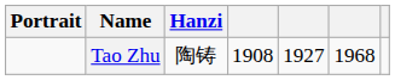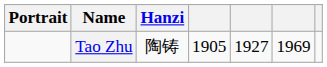 <table class="wikitable unsortable" style=text-align:center>
 <tr>
 <th scope="col">Portrait</th>
 <th scope="col">Name</th>
 <th scope="col"><a href='#'>Hanzi</a></th>
 <th scope="col"></th>
 <th scope="col"></th>
 <th scope="col"></th>
 <th scope=col class="unsortable"></th>
 </tr>
 <tr>
 <td></td>
 <th align="center" scope="row" style="font-weight:normal;"><a href='#'>Tao Zhu</a></th>
 <td data-sort-value="10,93">陶铸</td>
-<td>1908</td>
+<td>1905</td>
 <td>1927</td>
-<td>1968</td>
+<td>1969</td>
 <td></td>
 </tr>
 </table>
